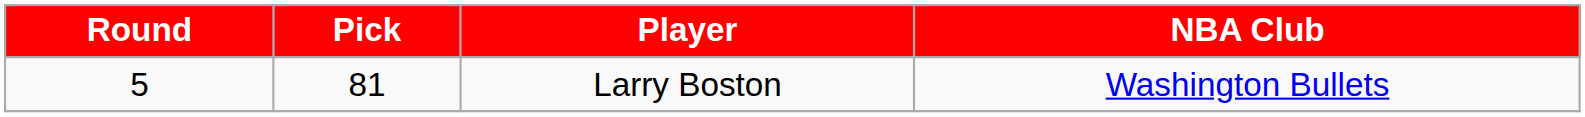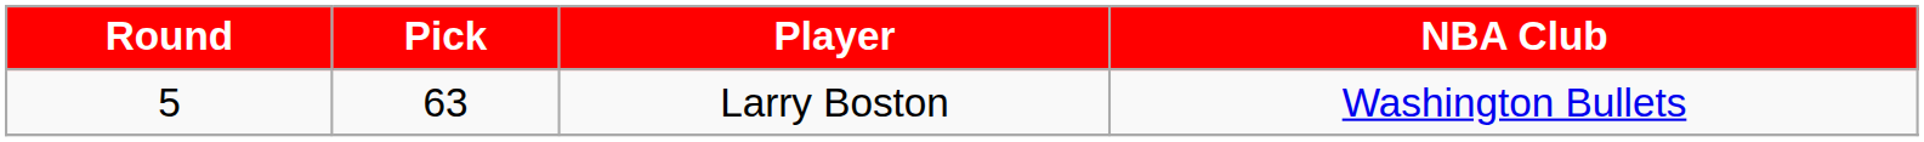 <table class="wikitable" width="60%">
 <tr align="center"  style="background:red;color:white;">
 <td><strong>Round</strong></td>
 <td><strong>Pick</strong></td>
 <td><strong>Player</strong></td>
 <td><strong>NBA Club</strong></td>
 </tr>
 <tr align="center" bgcolor="">
 <td>5</td>
-<td>81</td>
+<td>63</td>
 <td>Larry Boston</td>
 <td><a href='#'>Washington Bullets</a></td>
 </tr>
 <tr align="center" bgcolor="">
 </tr>
 </table>
